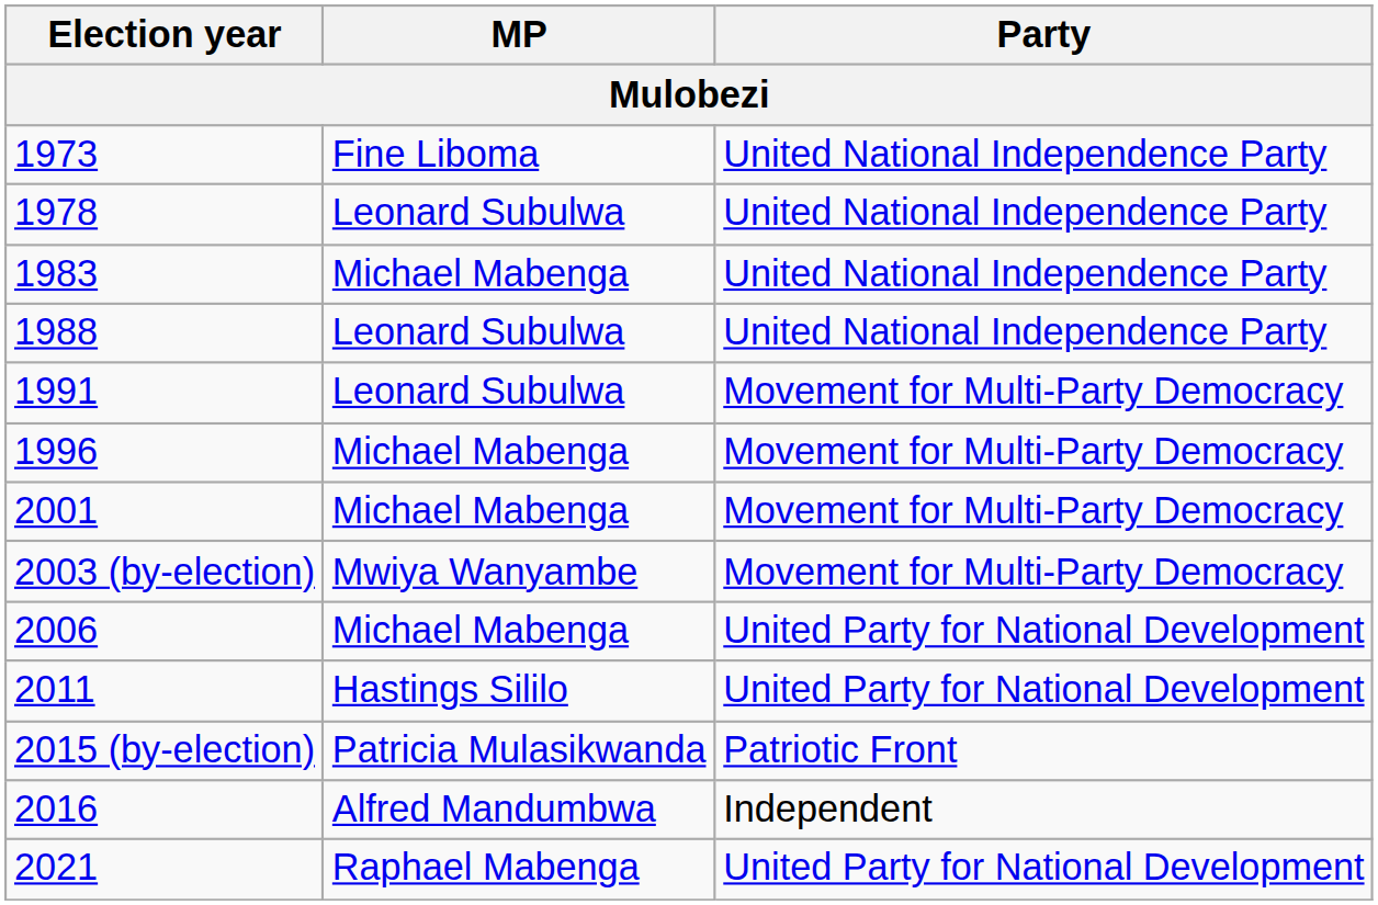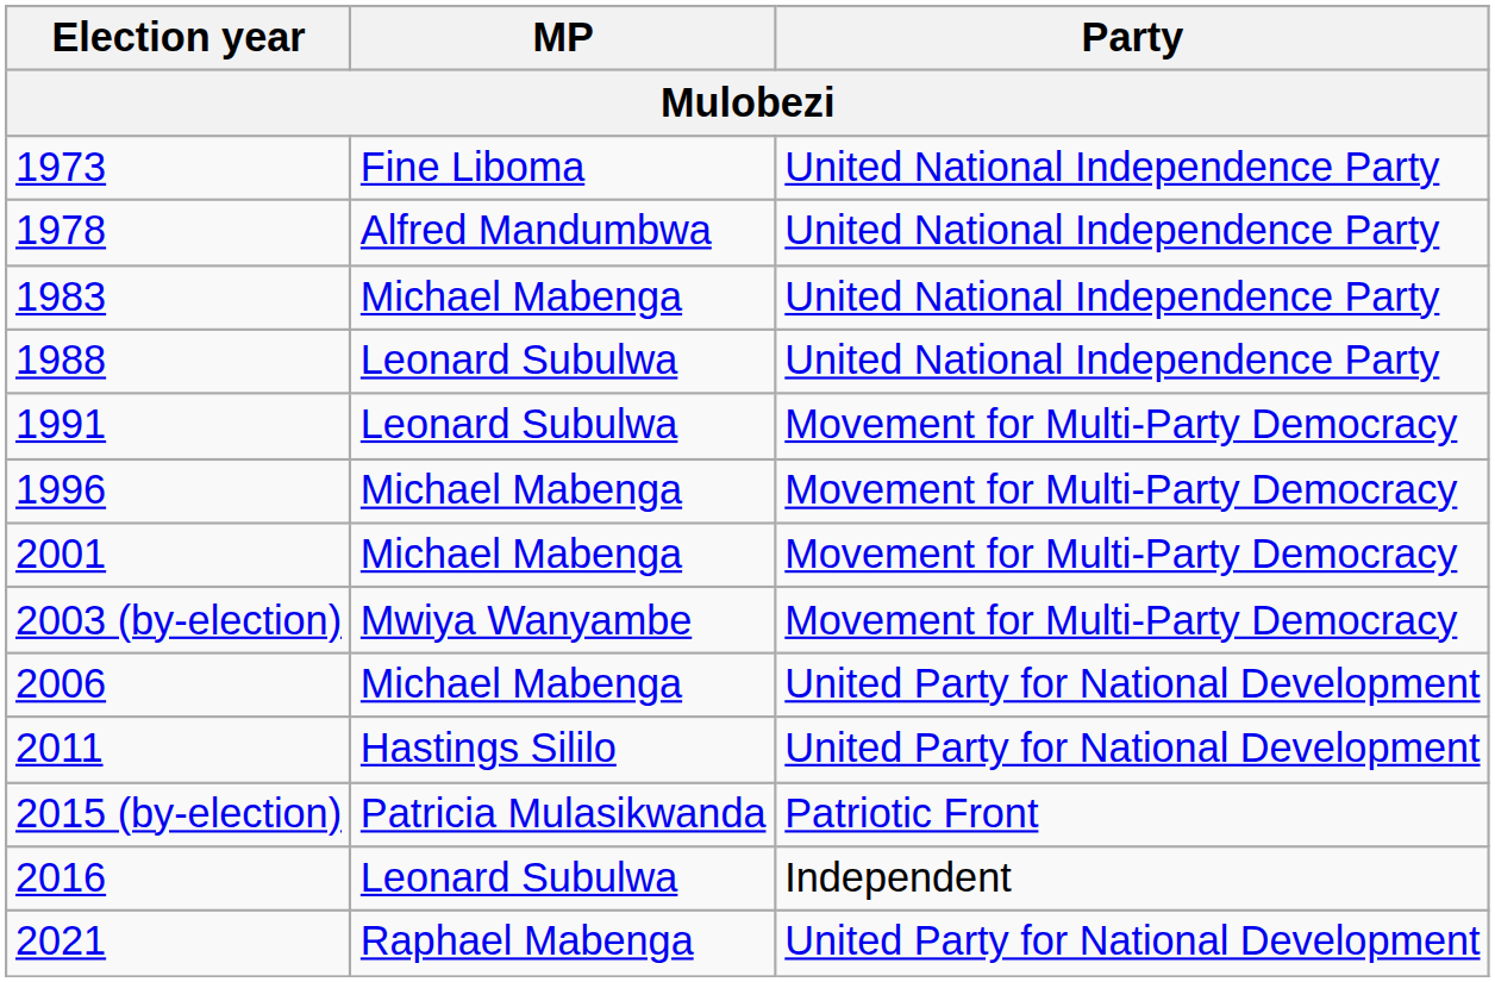 <table class="wikitable">
 <tr>
 <th>Election year</th>
 <th>MP</th>
 <th>Party</th>
 </tr>
 <tr>
 <th colspan="3">Mulobezi</th>
 </tr>
 <tr>
 <td><a href='#'>1973</a></td>
 <td><a href='#'>Fine Liboma</a></td>
 <td><a href='#'>United National Independence Party</a></td>
 </tr>
 <tr>
 <td><a href='#'>1978</a></td>
-<td><a href='#'>Leonard Subulwa</a></td>
+<td><a href='#'>Alfred Mandumbwa</a></td>
 <td><a href='#'>United National Independence Party</a></td>
 </tr>
 <tr>
 <td><a href='#'>1983</a></td>
 <td><a href='#'>Michael Mabenga</a></td>
 <td><a href='#'>United National Independence Party</a></td>
 </tr>
 <tr>
 <td><a href='#'>1988</a></td>
 <td><a href='#'>Leonard Subulwa</a></td>
 <td><a href='#'>United National Independence Party</a></td>
 </tr>
 <tr>
 <td><a href='#'>1991</a></td>
 <td><a href='#'>Leonard Subulwa</a></td>
 <td><a href='#'>Movement for Multi-Party Democracy</a></td>
 </tr>
 <tr>
 <td><a href='#'>1996</a></td>
 <td><a href='#'>Michael Mabenga</a></td>
 <td><a href='#'>Movement for Multi-Party Democracy</a></td>
 </tr>
 <tr>
 <td><a href='#'>2001</a></td>
 <td><a href='#'>Michael Mabenga</a></td>
 <td><a href='#'>Movement for Multi-Party Democracy</a></td>
 </tr>
 <tr>
 <td><a href='#'>2003 (by-election)</a></td>
 <td><a href='#'>Mwiya Wanyambe</a></td>
 <td><a href='#'>Movement for Multi-Party Democracy</a></td>
 </tr>
 <tr>
 <td><a href='#'>2006</a></td>
 <td><a href='#'>Michael Mabenga</a></td>
 <td><a href='#'>United Party for National Development</a></td>
 </tr>
 <tr>
 <td><a href='#'>2011</a></td>
 <td><a href='#'>Hastings Sililo</a></td>
 <td><a href='#'>United Party for National Development</a></td>
 </tr>
 <tr>
 <td><a href='#'>2015 (by-election)</a></td>
 <td><a href='#'>Patricia Mulasikwanda</a></td>
 <td><a href='#'>Patriotic Front</a></td>
 </tr>
 <tr>
 <td><a href='#'>2016</a></td>
-<td><a href='#'>Alfred Mandumbwa</a></td>
+<td><a href='#'>Leonard Subulwa</a></td>
 <td>Independent</td>
 </tr>
 <tr>
 <td><a href='#'>2021</a></td>
 <td><a href='#'>Raphael Mabenga</a></td>
 <td><a href='#'>United Party for National Development</a></td>
 </tr>
 </table>
